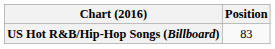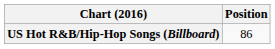 <table class="wikitable plainrowheaders" style="text-align:center">
 <tr>
 <th scope="col">Chart (2016)</th>
 <th scope="col">Position</th>
 </tr>
 <tr>
 <th scope="row">US Hot R&B/Hip-Hop Songs (<em>Billboard</em>)</th>
-<td>83</td>
+<td>86</td>
 </tr>
 </table>
